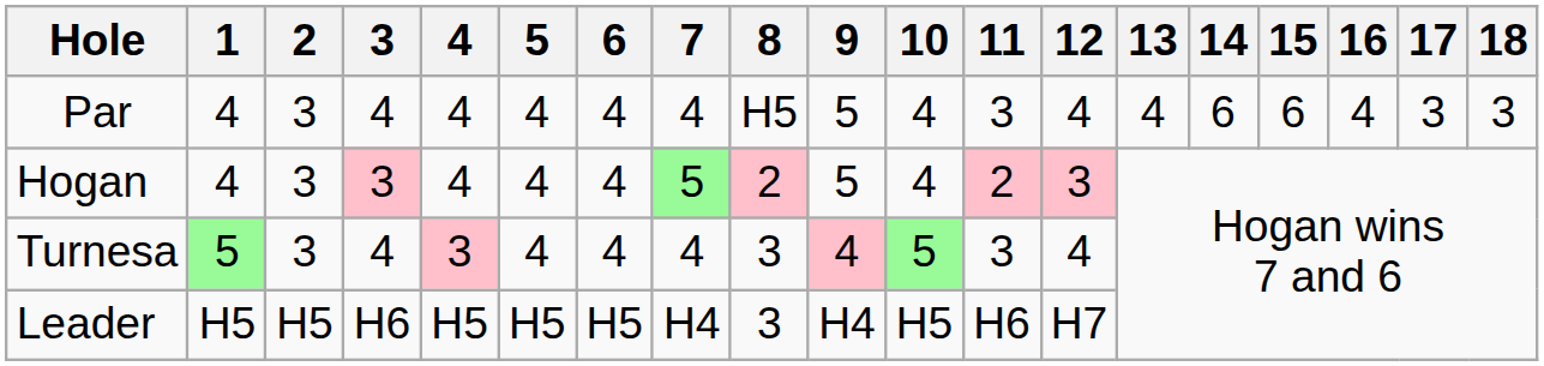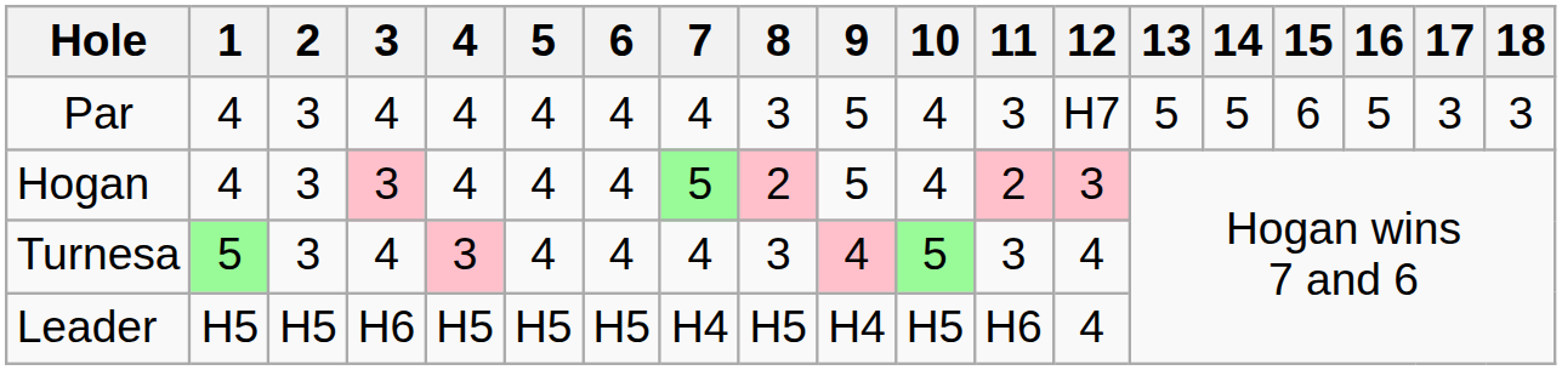 <table class="wikitable" style="text-align:center">
 <tr>
 <th>Hole</th>
 <th> 1 </th>
 <th> 2 </th>
 <th> 3 </th>
 <th> 4 </th>
 <th> 5 </th>
 <th> 6 </th>
 <th> 7 </th>
 <th> 8 </th>
 <th> 9 </th>
 <th>10</th>
 <th>11</th>
 <th>12</th>
 <th>13</th>
 <th>14</th>
 <th>15</th>
 <th>16</th>
 <th>17</th>
 <th>18</th>
 </tr>
 <tr>
 <td>Par</td>
 <td>4</td>
 <td>3</td>
 <td>4</td>
 <td>4</td>
 <td>4</td>
 <td>4</td>
 <td>4</td>
-<td>H5</td>
+<td>3</td>
 <td>5</td>
 <td>4</td>
 <td>3</td>
-<td>4</td>
-<td>4</td>
+<td>H7</td>
+<td>5</td>
+<td>5</td>
 <td>6</td>
-<td>6</td>
-<td>4</td>
+<td>5</td>
 <td>3</td>
 <td>3</td>
 </tr>
 <tr>
 <td align=left> Hogan</td>
 <td>4</td>
 <td>3</td>
 <td style="background: Pink;">3</td>
 <td>4</td>
 <td>4</td>
 <td>4</td>
 <td style="background: PaleGreen;">5</td>
 <td style="background: Pink;">2</td>
 <td>5</td>
 <td>4</td>
 <td style="background: Pink;">2</td>
 <td style="background: Pink;">3</td>
 <td rowspan=3 colspan=6>Hogan wins<br>7 and 6</td>
 </tr>
 <tr>
 <td align=left> Turnesa</td>
 <td style="background: PaleGreen;">5</td>
 <td>3</td>
 <td>4</td>
 <td style="background: Pink;">3</td>
 <td>4</td>
 <td>4</td>
 <td>4</td>
 <td>3</td>
 <td style="background: Pink;">4</td>
 <td style="background: PaleGreen;">5</td>
 <td>3</td>
 <td>4</td>
 </tr>
 <tr>
 <td align=left>Leader</td>
 <td>H5</td>
 <td>H5</td>
 <td>H6</td>
 <td>H5</td>
 <td>H5</td>
 <td>H5</td>
 <td>H4</td>
-<td>3</td>
+<td>H5</td>
 <td>H4</td>
 <td>H5</td>
 <td>H6</td>
-<td>H7</td>
+<td>4</td>
 </tr>
 </table>
